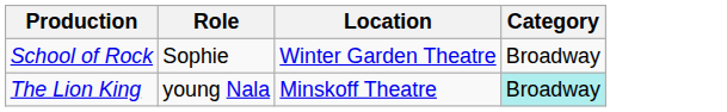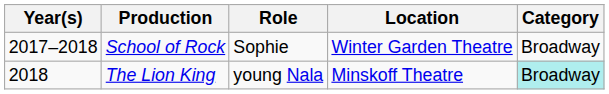 <table class="wikitable">
 <tr>
+<th>Year(s)</th>
 <th>Production</th>
 <th>Role</th>
 <th>Location</th>
 <th>Category</th>
 </tr>
 <tr>
+<td>2017–2018</td>
 <td><em><a href='#'>School of Rock</a></em></td>
 <td>Sophie</td>
 <td><a href='#'>Winter Garden Theatre</a></td>
 <td>Broadway</td>
 </tr>
 <tr>
+<td>2018</td>
 <td><em><a href='#'>The Lion King</a></em></td>
 <td>young <a href='#'>Nala</a></td>
 <td><a href='#'>Minskoff Theatre</a></td>
 <td style="background: paleturquoise;">Broadway</td>
 </tr>
 </table>
